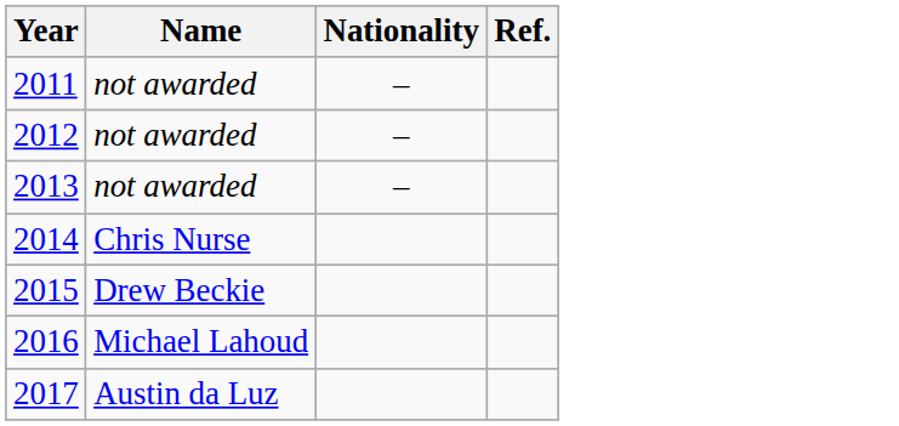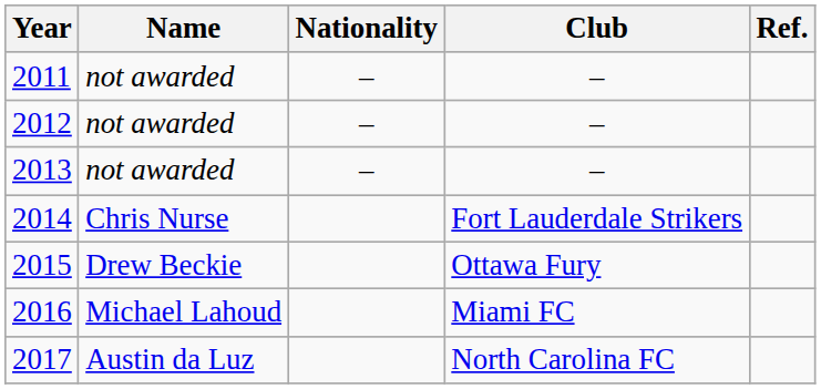 <table class="wikitable sortable">
 <tr>
 <th>Year</th>
 <th>Name</th>
 <th>Nationality</th>
+<th>Club</th>
 <th>Ref.</th>
 </tr>
 <tr>
 <td><a href='#'>2011</a></td>
 <td><em>not awarded</em></td>
+<td align="center">–</td>
 <td align="center">–</td>
 <td></td>
 </tr>
 <tr>
 <td><a href='#'>2012</a></td>
 <td><em>not awarded</em></td>
 <td align="center">–</td>
+<td align="center">–</td>
 <td></td>
 </tr>
 <tr>
 <td><a href='#'>2013</a></td>
 <td><em>not awarded</em></td>
+<td align="center">–</td>
 <td align="center">–</td>
 <td></td>
 </tr>
 <tr>
 <td><a href='#'>2014</a></td>
 <td><a href='#'>Chris Nurse</a></td>
 <td></td>
+<td><a href='#'>Fort Lauderdale Strikers</a></td>
 <td></td>
 </tr>
 <tr>
 <td><a href='#'>2015</a></td>
 <td><a href='#'>Drew Beckie</a></td>
 <td></td>
+<td><a href='#'>Ottawa Fury</a></td>
 <td></td>
 </tr>
 <tr>
 <td><a href='#'>2016</a></td>
 <td><a href='#'>Michael Lahoud</a></td>
 <td></td>
+<td><a href='#'>Miami FC</a></td>
 <td></td>
 </tr>
 <tr>
 <td><a href='#'>2017</a></td>
 <td><a href='#'>Austin da Luz</a></td>
 <td></td>
+<td><a href='#'>North Carolina FC</a></td>
 <td></td>
 </tr>
 </table>
